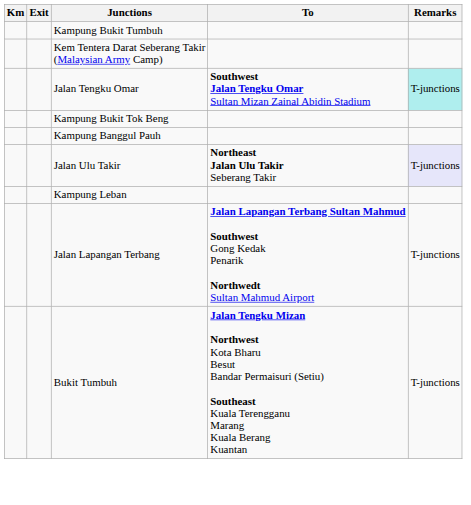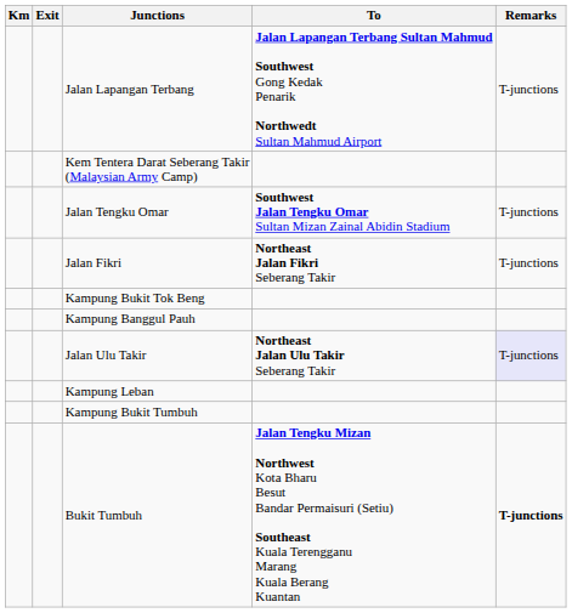 <table class="wikitable">
 <tr>
 <th>Km</th>
 <th>Exit</th>
 <th>Junctions</th>
 <th>To</th>
 <th>Remarks</th>
 </tr>
 <tr>
 <td></td>
 <td></td>
-<td>Kampung Bukit Tumbuh</td>
-<td></td>
-<td></td>
+<td>Jalan Lapangan Terbang</td>
+<td> <strong><a href='#'>Jalan Lapangan Terbang Sultan Mahmud</a></strong><br><br><strong>Southwest</strong><br>Gong Kedak<br>Penarik<br><br><strong>Northwedt</strong><br><a href='#'>Sultan Mahmud Airport</a> </td>
+<td>T-junctions</td>
 </tr>
 <tr>
 <td></td>
 <td></td>
 <td>Kem Tentera Darat Seberang Takir<br>(<a href='#'>Malaysian Army</a> Camp)</td>
 <td></td>
 <td></td>
 </tr>
 <tr>
 <td></td>
 <td></td>
 <td>Jalan Tengku Omar</td>
 <td><strong>Southwest</strong><br> <strong><a href='#'>Jalan Tengku Omar</a></strong><br><a href='#'>Sultan Mizan Zainal Abidin Stadium</a></td>
-<td style="background: paleturquoise;">T-junctions</td>
+<td>T-junctions</td>
+</tr>
+<tr>
+<td></td>
+<td></td>
+<td>Jalan Fikri</td>
+<td><strong>Northeast</strong><br><strong>Jalan Fikri</strong><br>Seberang Takir</td>
+<td>T-junctions</td>
 </tr>
 <tr>
 <td></td>
 <td></td>
 <td>Kampung Bukit Tok Beng</td>
 <td></td>
 <td></td>
 </tr>
 <tr>
 <td></td>
 <td></td>
 <td>Kampung Banggul Pauh</td>
 <td></td>
 <td></td>
 </tr>
 <tr>
 <td></td>
 <td></td>
 <td>Jalan Ulu Takir</td>
 <td><strong>Northeast</strong><br><strong>Jalan Ulu Takir</strong><br>Seberang Takir</td>
 <td style="background: lavender;">T-junctions</td>
 </tr>
 <tr>
 <td></td>
 <td></td>
 <td>Kampung Leban</td>
 <td></td>
 <td></td>
 </tr>
 <tr>
 <td></td>
 <td></td>
-<td>Jalan Lapangan Terbang</td>
-<td> <strong><a href='#'>Jalan Lapangan Terbang Sultan Mahmud</a></strong><br><br><strong>Southwest</strong><br>Gong Kedak<br>Penarik<br><br><strong>Northwedt</strong><br><a href='#'>Sultan Mahmud Airport</a> </td>
-<td>T-junctions</td>
+<td>Kampung Bukit Tumbuh</td>
+<td></td>
+<td></td>
 </tr>
 <tr>
 <td></td>
 <td></td>
 <td>Bukit Tumbuh</td>
 <td> <strong><a href='#'>Jalan Tengku Mizan</a></strong><br><br><strong>Northwest</strong><br>  Kota Bharu<br>  Besut<br>  Bandar Permaisuri (Setiu)<br><br><strong>Southeast</strong><br> Kuala Terengganu<br>  Marang<br> Kuala Berang<br> Kuantan</td>
-<td>T-junctions</td>
+<td><strong>T-junctions</strong></td>
 </tr>
 </table>
